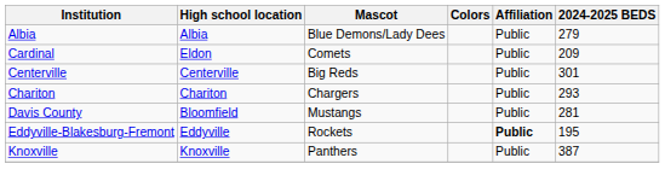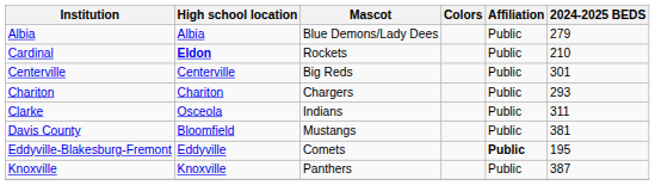 <table class="wikitable">
 <tr>
 <th>Institution</th>
 <th>High school location</th>
 <th>Mascot</th>
 <th>Colors</th>
 <th>Affiliation</th>
 <th>2024-2025 BEDS</th>
 </tr>
 <tr>
 <td><a href='#'>Albia</a></td>
 <td><a href='#'>Albia</a></td>
 <td>Blue Demons/Lady Dees</td>
 <td>  </td>
 <td>Public</td>
 <td>279</td>
 </tr>
 <tr>
 <td><a href='#'>Cardinal</a></td>
-<td><a href='#'>Eldon</a></td>
-<td>Comets</td>
+<td><strong><a href='#'>Eldon</a></strong></td>
+<td>Rockets</td>
 <td> </td>
 <td>Public</td>
-<td>209</td>
+<td>210</td>
 </tr>
 <tr>
 <td><a href='#'>Centerville</a></td>
 <td><a href='#'>Centerville</a></td>
 <td>Big Reds</td>
 <td> </td>
 <td>Public</td>
 <td>301</td>
 </tr>
 <tr>
 <td><a href='#'>Chariton</a></td>
 <td><a href='#'>Chariton</a></td>
 <td>Chargers</td>
 <td> </td>
 <td>Public</td>
 <td>293</td>
 </tr>
 <tr>
+<td><a href='#'>Clarke</a></td>
+<td><a href='#'>Osceola</a></td>
+<td>Indians</td>
+<td> </td>
+<td>Public</td>
+<td>311</td>
+</tr>
+<tr>
 <td><a href='#'>Davis County</a></td>
 <td><a href='#'>Bloomfield</a></td>
 <td>Mustangs</td>
 <td> </td>
 <td>Public</td>
-<td>281</td>
+<td>381</td>
 </tr>
 <tr>
 <td><a href='#'>Eddyville-Blakesburg-Fremont</a></td>
 <td><a href='#'>Eddyville</a></td>
-<td>Rockets</td>
+<td>Comets</td>
 <td> </td>
 <td><strong>Public</strong></td>
 <td>195</td>
 </tr>
 <tr>
 <td><a href='#'>Knoxville</a></td>
 <td><a href='#'>Knoxville</a></td>
 <td>Panthers</td>
 <td> </td>
 <td>Public</td>
 <td>387</td>
 </tr>
 <tr>
 </tr>
 </table>
